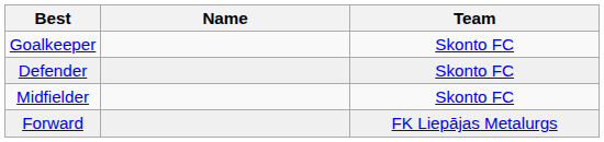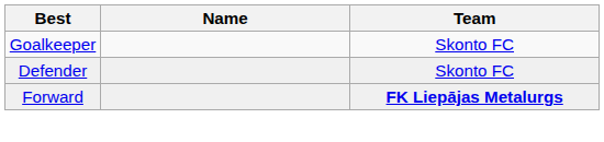 <table class="wikitable" style="font-size:95%; text-align:center;">
 <tr>
 <th width="80">Best</th>
 <th width="220">Name</th>
 <th width="220">Team</th>
 </tr>
 <tr>
 <td><a href='#'>Goalkeeper</a></td>
 <td></td>
 <td><a href='#'>Skonto FC</a></td>
 </tr>
 <tr bgcolor="#F0F0F0">
 <td><a href='#'>Defender</a></td>
 <td></td>
 <td><a href='#'>Skonto FC</a></td>
 </tr>
-<tr>
-<td><a href='#'>Midfielder</a></td>
-<td></td>
-<td><a href='#'>Skonto FC</a></td>
-</tr>
 <tr bgcolor="#F0F0F0">
 <td><a href='#'>Forward</a></td>
 <td></td>
-<td><a href='#'>FK Liepājas Metalurgs</a></td>
+<td><strong><a href='#'>FK Liepājas Metalurgs</a></strong></td>
 </tr>
 </table>
